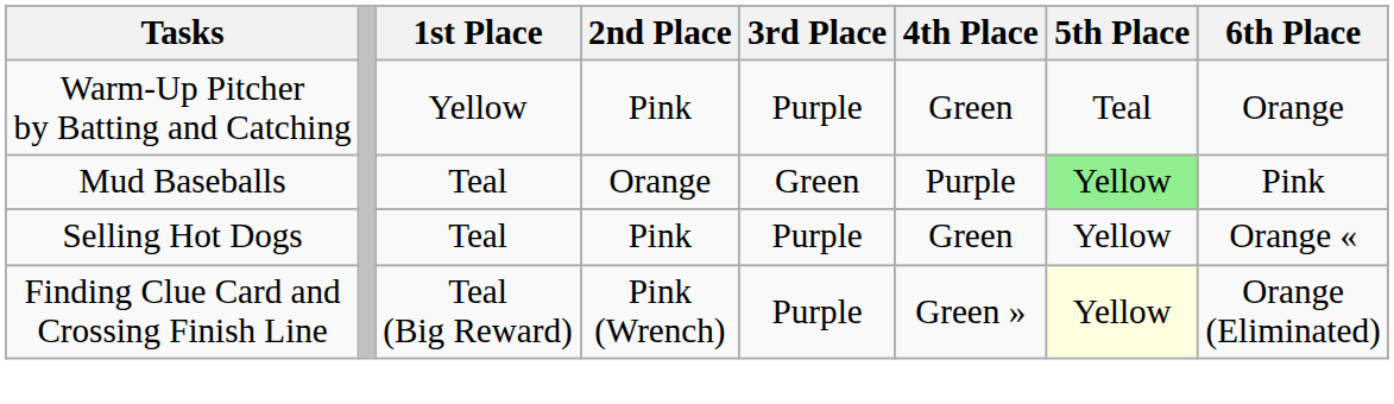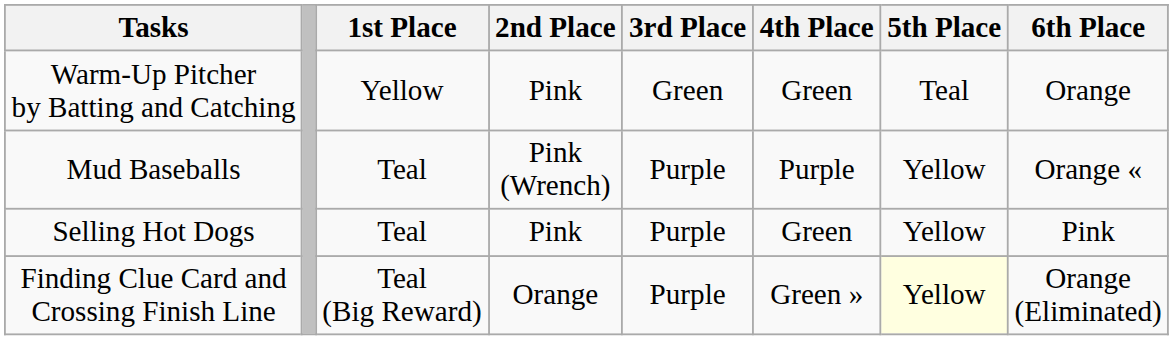 <table class="wikitable" style="text-align:center">
 <tr>
 <th>Tasks</th>
 <th style="background:#C0C0C0;" rowspan="5"></th>
 <th>1st Place</th>
 <th>2nd Place</th>
 <th>3rd Place</th>
 <th>4th Place</th>
 <th>5th Place</th>
 <th>6th Place</th>
 </tr>
 <tr>
 <td>Warm-Up Pitcher <br> by Batting and Catching</td>
 <td><span>Yellow</span></td>
 <td><span>Pink</span></td>
-<td><span>Purple</span></td>
+<td><span>Green</span></td>
 <td><span>Green</span></td>
 <td><span>Teal</span></td>
 <td><span>Orange</span></td>
 </tr>
 <tr>
 <td>Mud Baseballs</td>
 <td><span>Teal</span></td>
-<td><span>Orange</span></td>
-<td><span>Green</span></td>
+<td><span>Pink <br>(Wrench)</span></td>
 <td><span>Purple</span></td>
-<td style="background: lightgreen;"><span>Yellow</span></td>
-<td><span>Pink</span></td>
+<td><span>Purple</span></td>
+<td><span>Yellow</span></td>
+<td><span>Orange</span> <span>«</span></td>
 </tr>
 <tr>
 <td>Selling Hot Dogs</td>
 <td><span>Teal</span></td>
 <td><span>Pink</span></td>
 <td><span>Purple</span></td>
 <td><span>Green</span></td>
 <td><span>Yellow</span></td>
-<td><span>Orange</span> <span>«</span></td>
+<td><span>Pink</span></td>
 </tr>
 <tr>
 <td>Finding Clue Card and<br>  Crossing Finish Line</td>
 <td><span>Teal <br>(Big Reward)</span></td>
-<td><span>Pink <br>(Wrench)</span></td>
+<td><span>Orange</span></td>
 <td><span>Purple</span></td>
 <td><span>Green</span> <span>»</span></td>
 <td style="background: lightyellow;"><span>Yellow</span></td>
 <td><span>Orange<br>(Eliminated)</span></td>
 </tr>
 </table>
